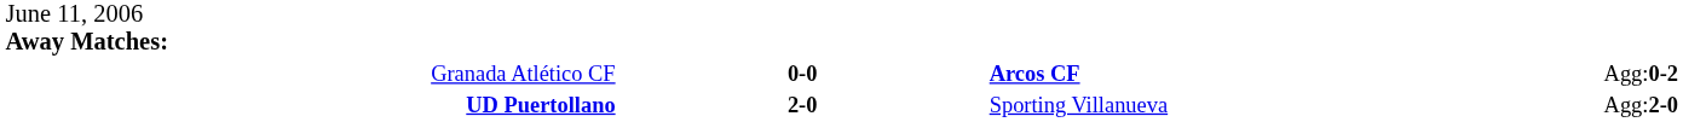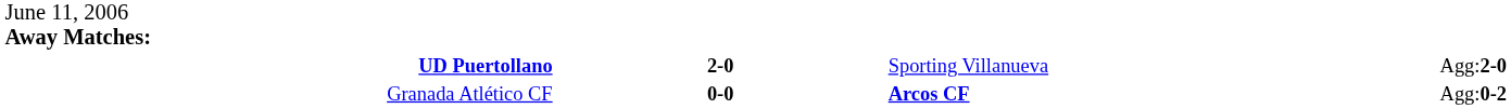 <table width=100% cellspacing=1>
 <tr>
 <th width=20%></th>
 <th width=12%></th>
 <th width=20%></th>
 <th></th>
 </tr>
 <tr>
 <td>June 11, 2006<br><strong>Away Matches:</strong></td>
 </tr>
 <tr style=font-size:90%>
+<td align=right><strong><a href='#'>UD Puertollano</a></strong></td>
+<td align=center><strong>2-0</strong></td>
+<td><a href='#'>Sporting Villanueva</a></td>
+<td>Agg:<strong>2-0</strong></td>
+</tr>
+<tr style=font-size:90%>
 <td align=right><a href='#'>Granada Atlético CF</a></td>
 <td align=center><strong>0-0</strong></td>
 <td><strong><a href='#'>Arcos CF</a></strong></td>
 <td>Agg:<strong>0-2</strong></td>
 </tr>
-<tr style=font-size:90%>
-<td align=right><strong><a href='#'>UD Puertollano</a></strong></td>
-<td align=center><strong>2-0</strong></td>
-<td><a href='#'>Sporting Villanueva</a></td>
-<td>Agg:<strong>2-0</strong></td>
-</tr>
 </table>
